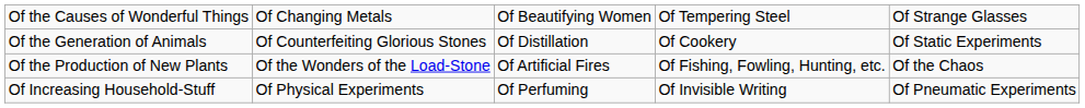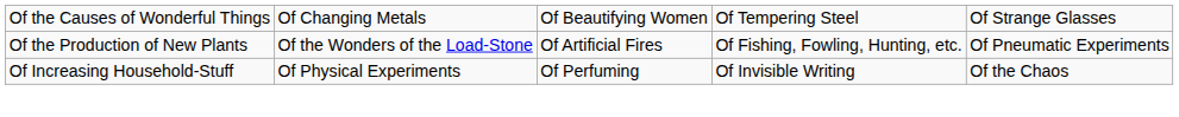 <table class="wikitable sortable">
 <tr>
 <td>Of the Causes of Wonderful Things</td>
 <td>Of Changing Metals</td>
 <td>Of Beautifying Women</td>
 <td>Of Tempering Steel</td>
 <td>Of Strange Glasses</td>
 </tr>
 <tr>
-<td>Of the Generation of Animals</td>
-<td>Of Counterfeiting Glorious Stones</td>
-<td>Of Distillation</td>
-<td>Of Cookery</td>
-<td>Of Static Experiments</td>
-</tr>
-<tr>
 <td>Of the Production of New Plants</td>
 <td>Of the Wonders of the <a href='#'>Load-Stone</a></td>
 <td>Of Artificial Fires</td>
 <td>Of Fishing, Fowling, Hunting, etc.</td>
-<td>Of the Chaos</td>
+<td>Of Pneumatic Experiments</td>
 </tr>
 <tr>
 <td>Of Increasing Household-Stuff</td>
 <td>Of Physical Experiments</td>
 <td>Of Perfuming</td>
 <td>Of Invisible Writing</td>
-<td>Of Pneumatic Experiments</td>
+<td>Of the Chaos</td>
 </tr>
 </table>
